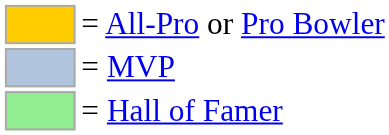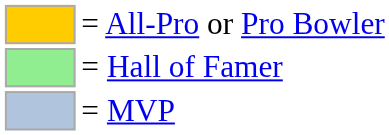 <table>
 <tr>
 <td style="background-color:#FFCC00; border:1px solid #aaaaaa; width:2em;"></td>
 <td>= <a href='#'>All-Pro</a> or <a href='#'>Pro Bowler</a></td>
 </tr>
 <tr>
+<td style="background-color:lightgreen; border:1px solid #aaaaaa; width:2em;"></td>
+<td>= <a href='#'>Hall of Famer</a></td>
+</tr>
+<tr>
 <td style="background-color:lightsteelblue; border:1px solid #aaaaaa; width:2em;"></td>
 <td>= <a href='#'>MVP</a></td>
 </tr>
-<tr>
-<td style="background-color:lightgreen; border:1px solid #aaaaaa; width:2em;"></td>
-<td>= <a href='#'>Hall of Famer</a></td>
-</tr>
 </table>
